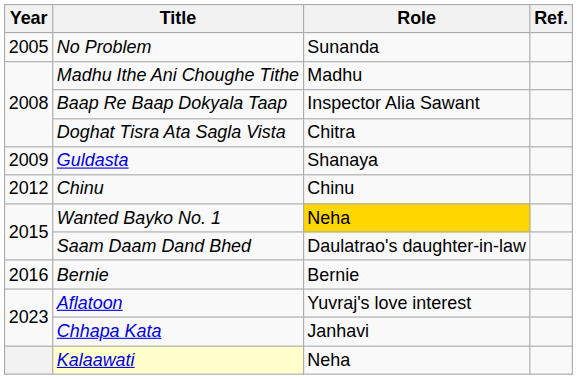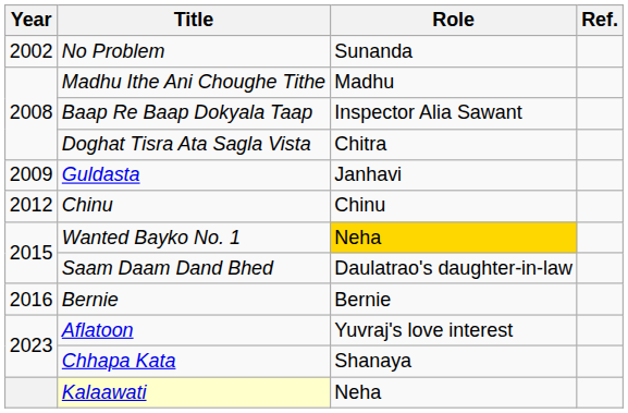 <table class="wikitable">
 <tr>
 <th>Year</th>
 <th>Title</th>
 <th>Role</th>
 <th>Ref.</th>
 </tr>
 <tr>
-<td>2005</td>
+<td>2002</td>
 <td><em>No Problem</em></td>
 <td>Sunanda</td>
 <td></td>
 </tr>
 <tr>
 <td rowspan="3">2008</td>
 <td><em>Madhu Ithe Ani Choughe Tithe</em></td>
 <td>Madhu</td>
 <td></td>
 </tr>
 <tr>
 <td><em>Baap Re Baap Dokyala Taap</em></td>
 <td>Inspector Alia Sawant</td>
 <td></td>
 </tr>
 <tr>
 <td><em>Doghat Tisra Ata Sagla Vista</em></td>
 <td>Chitra</td>
 <td></td>
 </tr>
 <tr>
 <td>2009</td>
 <td><em><a href='#'>Guldasta</a></em></td>
-<td>Shanaya</td>
+<td>Janhavi</td>
 <td></td>
 </tr>
 <tr>
 <td>2012</td>
 <td><em>Chinu</em></td>
 <td>Chinu</td>
 <td></td>
 </tr>
 <tr>
 <td rowspan="2">2015</td>
 <td><em>Wanted Bayko No. 1</em></td>
 <td style="background: gold;">Neha</td>
 <td></td>
 </tr>
 <tr>
 <td><em>Saam Daam Dand Bhed</em></td>
 <td>Daulatrao's daughter-in-law</td>
 <td></td>
 </tr>
 <tr>
 <td>2016</td>
 <td><em>Bernie</em></td>
 <td>Bernie</td>
 <td></td>
 </tr>
 <tr>
 <td rowspan="2">2023</td>
 <td><em><a href='#'>Aflatoon</a></em></td>
 <td>Yuvraj's love interest</td>
 <td></td>
 </tr>
 <tr>
 <td><em><a href='#'>Chhapa Kata</a></em></td>
-<td>Janhavi</td>
+<td>Shanaya</td>
 <td></td>
 </tr>
 <tr>
 <th></th>
 <td scope="row" align="left"style="background:#ffc;"><em><a href='#'>Kalaawati</a></em></td>
 <td>Neha</td>
 <td></td>
 </tr>
 </table>
